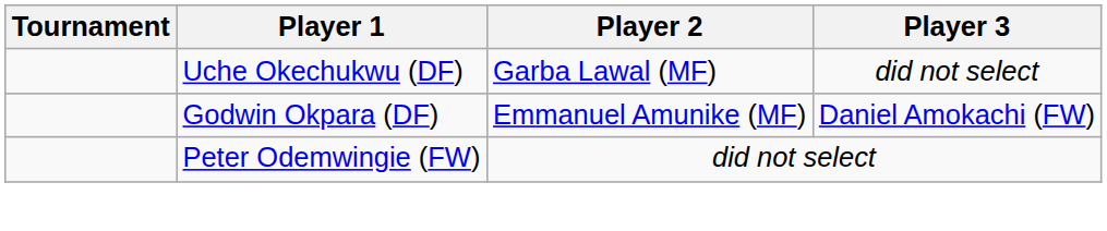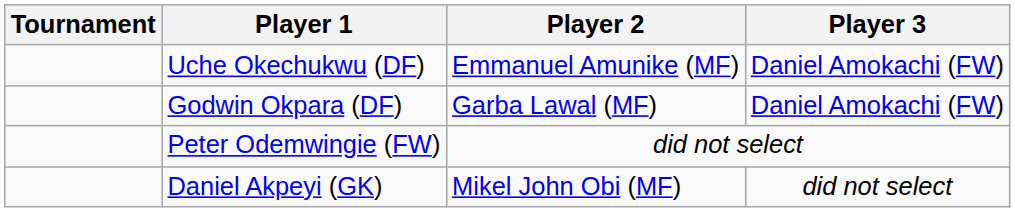 <table class="wikitable">
 <tr>
 <th>Tournament</th>
 <th>Player 1</th>
 <th>Player 2</th>
 <th>Player 3</th>
 </tr>
 <tr>
 <td></td>
 <td><a href='#'>Uche Okechukwu</a> (<a href='#'>DF</a>)</td>
-<td><a href='#'>Garba Lawal</a> (<a href='#'>MF</a>)</td>
-<td align="center"><em>did not select</em></td>
+<td><a href='#'>Emmanuel Amunike</a> (<a href='#'>MF</a>)</td>
+<td><a href='#'>Daniel Amokachi</a> (<a href='#'>FW</a>)</td>
 </tr>
 <tr>
 <td></td>
 <td><a href='#'>Godwin Okpara</a> (<a href='#'>DF</a>)</td>
-<td><a href='#'>Emmanuel Amunike</a> (<a href='#'>MF</a>)</td>
+<td><a href='#'>Garba Lawal</a> (<a href='#'>MF</a>)</td>
 <td><a href='#'>Daniel Amokachi</a> (<a href='#'>FW</a>)</td>
 </tr>
 <tr>
 <td></td>
 <td><a href='#'>Peter Odemwingie</a> (<a href='#'>FW</a>)</td>
 <td colspan="2" align="center"><em>did not select</em></td>
 </tr>
+<tr>
+<td></td>
+<td><a href='#'>Daniel Akpeyi</a> (<a href='#'>GK</a>)</td>
+<td><a href='#'>Mikel John Obi</a> (<a href='#'>MF</a>)</td>
+<td align="center"><em>did not select</em></td>
+</tr>
 </table>
